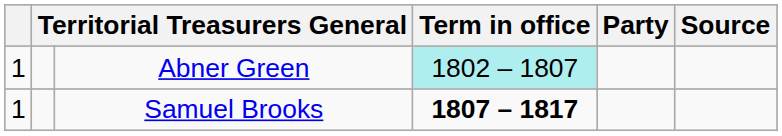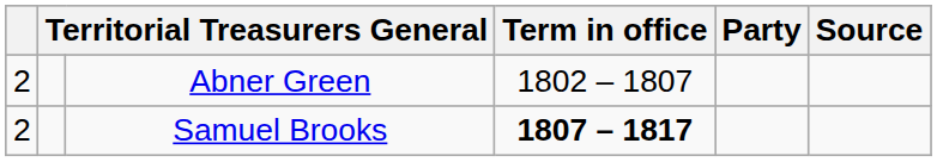 <table class="wikitable sortable" style="text-align:center;">
 <tr>
 <th scope="col" data-sort-type="number"></th>
 <th scope="col" colspan="2">Territorial Treasurers General</th>
 <th scope="col">Term in office</th>
 <th scope="col">Party</th>
 <th scope="col" class="unsortable">Source</th>
 </tr>
 <tr>
-<td>1</td>
+<td>2</td>
 <td></td>
 <td><a href='#'>Abner Green</a></td>
-<td style="background: paleturquoise;">1802 – 1807</td>
+<td>1802 – 1807</td>
 <td></td>
 <td></td>
 </tr>
 <tr>
-<td>1</td>
+<td>2</td>
 <td></td>
 <td><a href='#'>Samuel Brooks</a></td>
 <td><strong>1807 – 1817</strong></td>
 <td></td>
 <td></td>
 </tr>
 </table>
